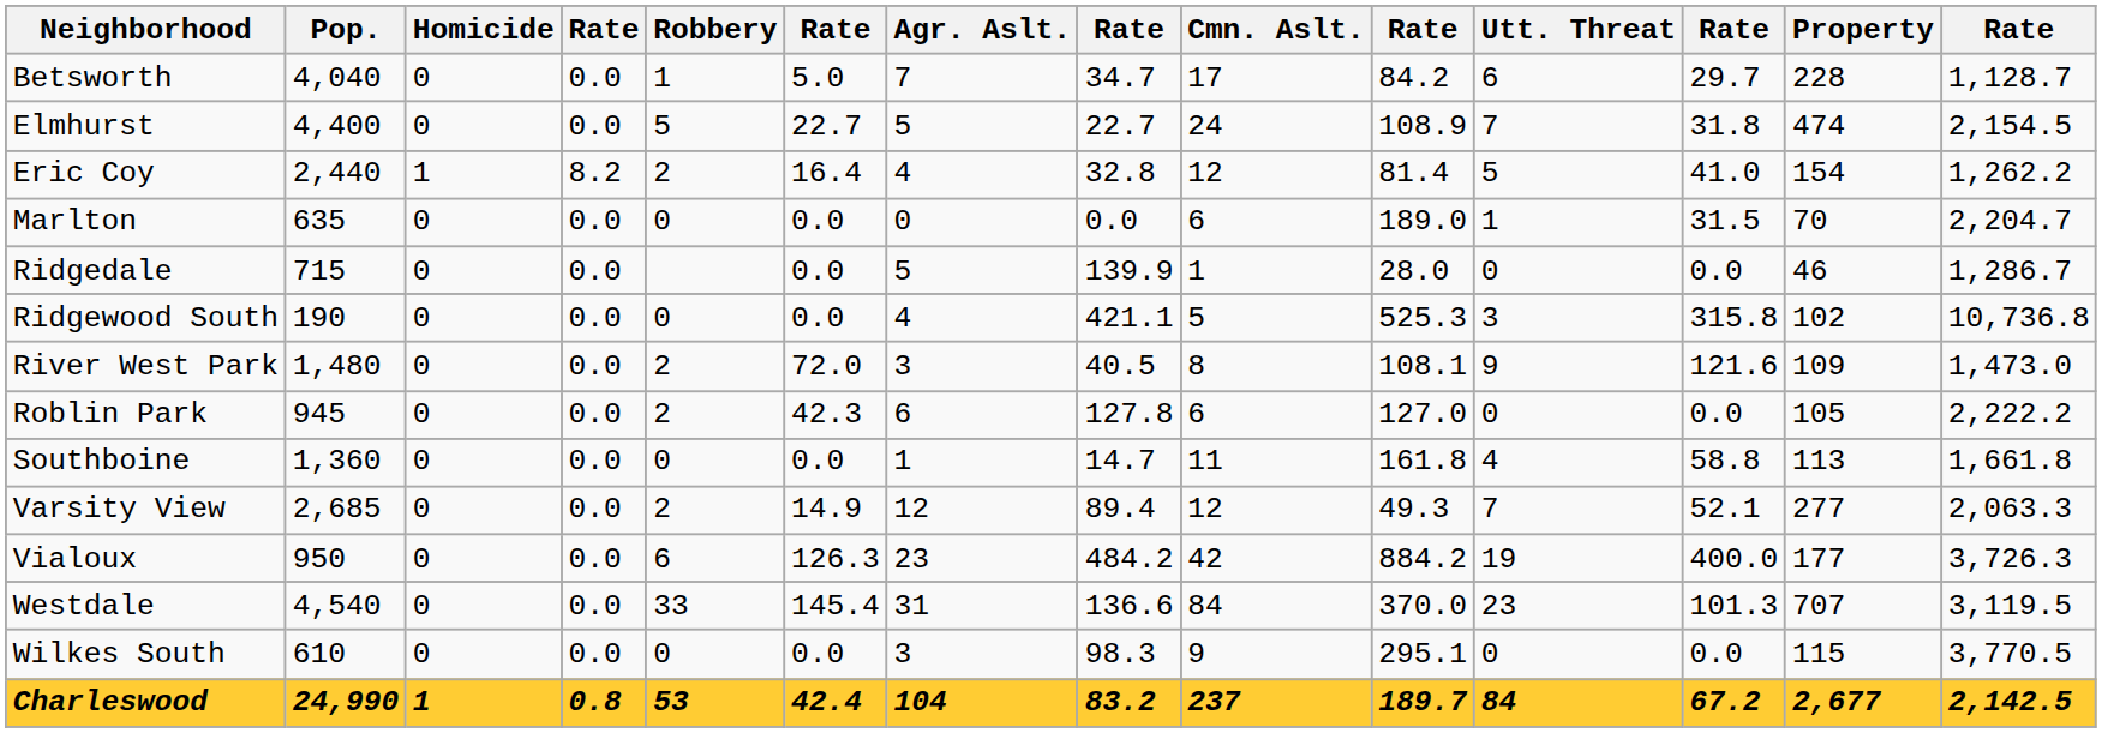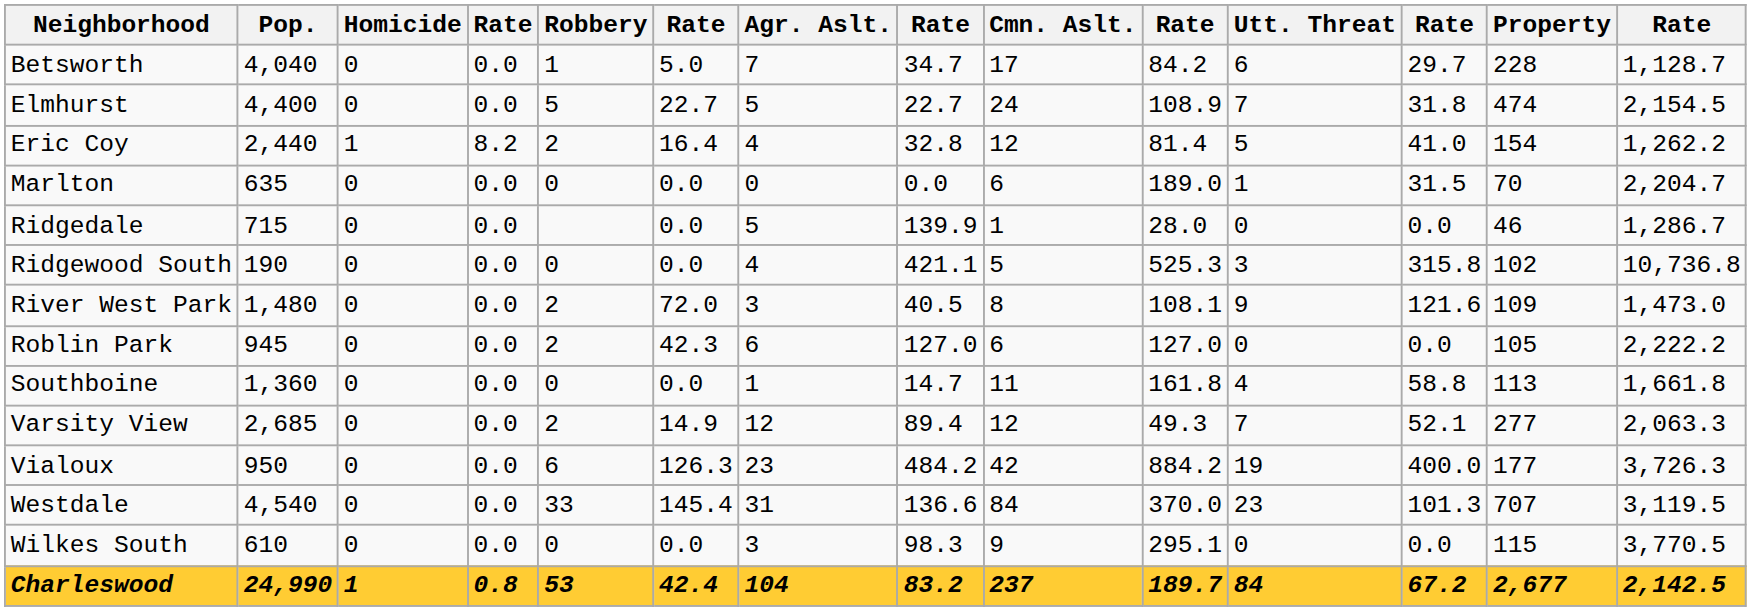 <table class="wikitable sortable">
 <tr>
 <th><strong>Neighborhood</strong></th>
 <th><strong>Pop.</strong> </th>
 <th><strong>Homicide</strong></th>
 <th><strong>Rate</strong> </th>
 <th><strong>Robbery</strong></th>
 <th><strong>Rate</strong></th>
 <th><strong>Agr. Aslt.</strong> </th>
 <th><strong>Rate</strong></th>
 <th><strong>Cmn. Aslt.</strong> </th>
 <th><strong>Rate</strong></th>
 <th><strong>Utt. Threat</strong> </th>
 <th><strong>Rate</strong></th>
 <th><strong>Property</strong></th>
 <th><strong>Rate</strong></th>
 </tr>
 <tr>
 <td>Betsworth</td>
 <td>4,040</td>
 <td>0</td>
 <td>0.0</td>
 <td>1</td>
 <td>5.0</td>
 <td>7</td>
 <td>34.7</td>
 <td>17</td>
 <td>84.2</td>
 <td>6</td>
 <td>29.7</td>
 <td>228</td>
 <td>1,128.7</td>
 </tr>
 <tr>
 <td>Elmhurst</td>
 <td>4,400</td>
 <td>0</td>
 <td>0.0</td>
 <td>5</td>
 <td>22.7</td>
 <td>5</td>
 <td>22.7</td>
 <td>24</td>
 <td>108.9</td>
 <td>7</td>
 <td>31.8</td>
 <td>474</td>
 <td>2,154.5</td>
 </tr>
 <tr>
 <td>Eric Coy</td>
 <td>2,440</td>
 <td>1</td>
 <td>8.2</td>
 <td>2</td>
 <td>16.4</td>
 <td>4</td>
 <td>32.8</td>
 <td>12</td>
 <td>81.4</td>
 <td>5</td>
 <td>41.0</td>
 <td>154</td>
 <td>1,262.2</td>
 </tr>
 <tr>
 <td>Marlton</td>
 <td>635</td>
 <td>0</td>
 <td>0.0</td>
 <td>0</td>
 <td>0.0</td>
 <td>0</td>
 <td>0.0</td>
 <td>6</td>
 <td>189.0</td>
 <td>1</td>
 <td>31.5</td>
 <td>70</td>
 <td>2,204.7</td>
 </tr>
 <tr>
 <td>Ridgedale</td>
 <td>715</td>
 <td>0</td>
 <td>0.0</td>
 <td></td>
 <td>0.0</td>
 <td>5</td>
 <td>139.9</td>
 <td>1</td>
 <td>28.0</td>
 <td>0</td>
 <td>0.0</td>
 <td>46</td>
 <td>1,286.7</td>
 </tr>
 <tr>
 <td>Ridgewood South</td>
 <td>190</td>
 <td>0</td>
 <td>0.0</td>
 <td>0</td>
 <td>0.0</td>
 <td>4</td>
 <td>421.1</td>
 <td>5</td>
 <td>525.3</td>
 <td>3</td>
 <td>315.8</td>
 <td>102</td>
 <td>10,736.8</td>
 </tr>
 <tr>
 <td>River West Park</td>
 <td>1,480</td>
 <td>0</td>
 <td>0.0</td>
 <td>2</td>
 <td>72.0</td>
 <td>3</td>
 <td>40.5</td>
 <td>8</td>
 <td>108.1</td>
 <td>9</td>
 <td>121.6</td>
 <td>109</td>
 <td>1,473.0</td>
 </tr>
 <tr>
 <td>Roblin Park</td>
 <td>945</td>
 <td>0</td>
 <td>0.0</td>
 <td>2</td>
 <td>42.3</td>
 <td>6</td>
-<td>127.8</td>
+<td>127.0</td>
 <td>6</td>
 <td>127.0</td>
 <td>0</td>
 <td>0.0</td>
 <td>105</td>
 <td>2,222.2</td>
 </tr>
 <tr>
 <td>Southboine</td>
 <td>1,360</td>
 <td>0</td>
 <td>0.0</td>
 <td>0</td>
 <td>0.0</td>
 <td>1</td>
 <td>14.7</td>
 <td>11</td>
 <td>161.8</td>
 <td>4</td>
 <td>58.8</td>
 <td>113</td>
 <td>1,661.8</td>
 </tr>
 <tr>
 <td>Varsity View</td>
 <td>2,685</td>
 <td>0</td>
 <td>0.0</td>
 <td>2</td>
 <td>14.9</td>
 <td>12</td>
 <td>89.4</td>
 <td>12</td>
 <td>49.3</td>
 <td>7</td>
 <td>52.1</td>
 <td>277</td>
 <td>2,063.3</td>
 </tr>
 <tr>
 <td>Vialoux</td>
 <td>950</td>
 <td>0</td>
 <td>0.0</td>
 <td>6</td>
 <td>126.3</td>
 <td>23</td>
 <td>484.2</td>
 <td>42</td>
 <td>884.2</td>
 <td>19</td>
 <td>400.0</td>
 <td>177</td>
 <td>3,726.3</td>
 </tr>
 <tr>
 <td>Westdale</td>
 <td>4,540</td>
 <td>0</td>
 <td>0.0</td>
 <td>33</td>
 <td>145.4</td>
 <td>31</td>
 <td>136.6</td>
 <td>84</td>
 <td>370.0</td>
 <td>23</td>
 <td>101.3</td>
 <td>707</td>
 <td>3,119.5</td>
 </tr>
 <tr>
 <td>Wilkes South</td>
 <td>610</td>
 <td>0</td>
 <td>0.0</td>
 <td>0</td>
 <td>0.0</td>
 <td>3</td>
 <td>98.3</td>
 <td>9</td>
 <td>295.1</td>
 <td>0</td>
 <td>0.0</td>
 <td>115</td>
 <td>3,770.5</td>
 </tr>
 <tr>
 <td style="background: #fc3;"><strong><em>Charleswood</em></strong></td>
 <td style="background: #fc3;"><strong><em>24,990</em></strong></td>
 <td style="background: #fc3;"><strong><em>1</em></strong></td>
 <td style="background: #fc3;"><strong><em>0.8</em></strong></td>
 <td style="background: #fc3;"><strong><em>53</em></strong></td>
 <td style="background: #fc3;"><strong><em>42.4</em></strong></td>
 <td style="background: #fc3;"><strong><em>104</em></strong></td>
 <td style="background: #fc3;"><strong><em>83.2</em></strong></td>
 <td style="background: #fc3;"><strong><em>237</em></strong></td>
 <td style="background: #fc3;"><strong><em>189.7</em></strong></td>
 <td style="background: #fc3;"><strong><em>84</em></strong></td>
 <td style="background: #fc3;"><strong><em>67.2</em></strong></td>
 <td style="background: #fc3;"><strong><em>2,677</em></strong></td>
 <td style="background: #fc3;"><strong><em>2,142.5</em></strong></td>
 </tr>
 </table>
